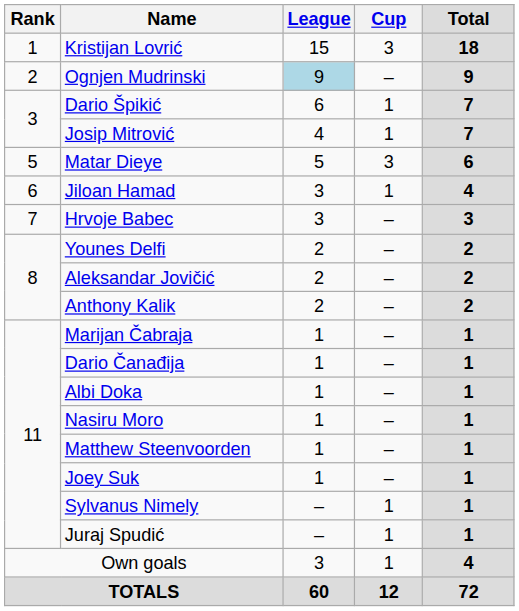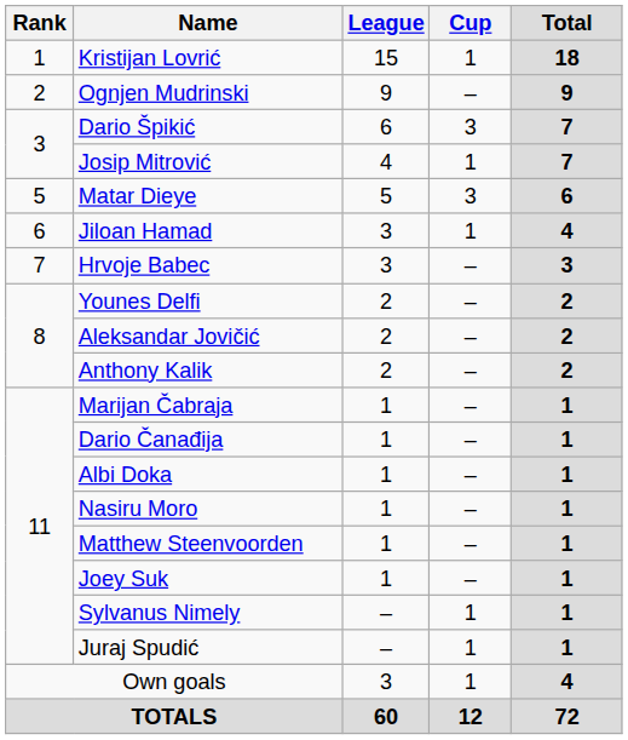 <table class="wikitable" style="font-size: 95%; text-align: center;">
 <tr>
 <th width=40>Rank</th>
 <th width=180>Name</th>
 <th width=50><a href='#'>League</a></th>
 <th width=50><a href='#'>Cup</a></th>
 <th width=70 style="background: #DCDCDC">Total</th>
 </tr>
 <tr>
 <td rowspan=1>1</td>
 <td style="text-align:left;"> <a href='#'>Kristijan Lovrić</a></td>
 <td>15</td>
-<td>3</td>
+<td>1</td>
 <th style="background: #DCDCDC">18</th>
 </tr>
 <tr>
 <td rowspan=1>2</td>
 <td style="text-align:left;"> <a href='#'>Ognjen Mudrinski</a></td>
-<td style="background: lightblue;">9</td>
+<td>9</td>
 <td>–</td>
 <th style="background: #DCDCDC">9</th>
 </tr>
 <tr>
 <td rowspan=2>3</td>
 <td style="text-align:left;"> <a href='#'>Dario Špikić</a></td>
 <td>6</td>
-<td>1</td>
+<td>3</td>
 <th style="background: #DCDCDC">7</th>
 </tr>
 <tr>
 <td style="text-align:left;"> <a href='#'>Josip Mitrović</a></td>
 <td>4</td>
 <td>1</td>
 <th style="background: #DCDCDC">7</th>
 </tr>
 <tr>
 <td rowspan=1>5</td>
 <td style="text-align:left;"> <a href='#'>Matar Dieye</a></td>
 <td>5</td>
 <td>3</td>
 <th style="background: #DCDCDC">6</th>
 </tr>
 <tr>
 <td rowspan=1>6</td>
 <td style="text-align:left;"> <a href='#'>Jiloan Hamad</a></td>
 <td>3</td>
 <td>1</td>
 <th style="background: #DCDCDC">4</th>
 </tr>
 <tr>
 <td rowspan=1>7</td>
 <td style="text-align:left;"> <a href='#'>Hrvoje Babec</a></td>
 <td>3</td>
 <td>–</td>
 <th style="background: #DCDCDC">3</th>
 </tr>
 <tr>
 <td rowspan=3>8</td>
 <td style="text-align:left;"> <a href='#'>Younes Delfi</a></td>
 <td>2</td>
 <td>–</td>
 <th style="background: #DCDCDC">2</th>
 </tr>
 <tr>
 <td style="text-align:left;"> <a href='#'>Aleksandar Jovičić</a></td>
 <td>2</td>
 <td>–</td>
 <th style="background: #DCDCDC">2</th>
 </tr>
 <tr>
 <td style="text-align:left;"> <a href='#'>Anthony Kalik</a></td>
 <td>2</td>
 <td>–</td>
 <th style="background: #DCDCDC">2</th>
 </tr>
 <tr>
 <td rowspan=8>11</td>
 <td style="text-align:left;"> <a href='#'>Marijan Čabraja</a></td>
 <td>1</td>
 <td>–</td>
 <th style="background: #DCDCDC">1</th>
 </tr>
 <tr>
 <td style="text-align:left;"> <a href='#'>Dario Čanađija</a></td>
 <td>1</td>
 <td>–</td>
 <th style="background: #DCDCDC">1</th>
 </tr>
 <tr>
 <td style="text-align:left;"> <a href='#'>Albi Doka</a></td>
 <td>1</td>
 <td>–</td>
 <th style="background: #DCDCDC">1</th>
 </tr>
 <tr>
 <td style="text-align:left;"> <a href='#'>Nasiru Moro</a></td>
 <td>1</td>
 <td>–</td>
 <th style="background: #DCDCDC">1</th>
 </tr>
 <tr>
 <td style="text-align:left;"> <a href='#'>Matthew Steenvoorden</a></td>
 <td>1</td>
 <td>–</td>
 <th style="background: #DCDCDC">1</th>
 </tr>
 <tr>
 <td style="text-align:left;"> <a href='#'>Joey Suk</a></td>
 <td>1</td>
 <td>–</td>
 <th style="background: #DCDCDC">1</th>
 </tr>
 <tr>
 <td style="text-align:left;"> <a href='#'>Sylvanus Nimely</a></td>
 <td>–</td>
 <td>1</td>
 <th style="background: #DCDCDC">1</th>
 </tr>
 <tr>
 <td style="text-align:left;"> Juraj Spudić</td>
 <td>–</td>
 <td>1</td>
 <th style="background: #DCDCDC">1</th>
 </tr>
 <tr>
 <td colspan=2 style="text-align:center;">Own goals</td>
 <td>3</td>
 <td>1</td>
 <th style="background: #DCDCDC">4</th>
 </tr>
 <tr>
 <th colspan="2" align="center" style="background: #DCDCDC">TOTALS</th>
 <th style="background: #DCDCDC">60</th>
 <th style="background: #DCDCDC">12</th>
 <th style="background: #DCDCDC">72</th>
 </tr>
 </table>
